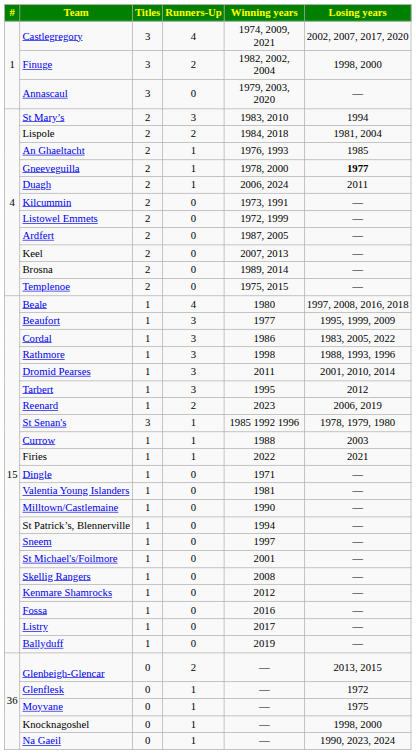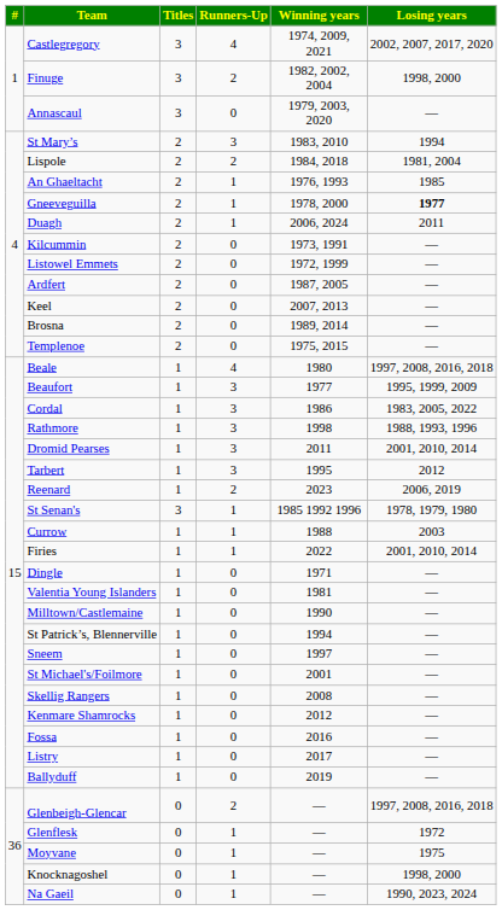 <table class="wikitable sortable" style="text-align:center;">
 <tr>
 <th style="background:green;color:yellow">#</th>
 <th style="background:green;color:yellow">Team</th>
 <th style="background:green;color:yellow">Titles</th>
 <th style="background:green;color:yellow">Runners-Up</th>
 <th style="background:green;color:yellow">Winning years</th>
 <th style="background:green;color:yellow">Losing years</th>
 </tr>
 <tr>
 <td rowspan="3">1</td>
 <td style="text-align:left"> <a href='#'>Castlegregory</a></td>
 <td>3</td>
 <td>4</td>
 <td>1974, 2009, 2021</td>
 <td>2002, 2007, 2017, 2020</td>
 </tr>
 <tr>
 <td style="text-align:left"> <a href='#'>Finuge</a></td>
 <td>3</td>
 <td>2</td>
 <td>1982, 2002, 2004</td>
 <td>1998, 2000</td>
 </tr>
 <tr>
 <td style="text-align:left"> <a href='#'>Annascaul</a></td>
 <td>3</td>
 <td>0</td>
 <td>1979, 2003, 2020</td>
 <td>—</td>
 </tr>
 <tr>
 <td rowspan="11">4</td>
 <td style="text-align:left"> <a href='#'>St Mary’s</a></td>
 <td>2</td>
 <td>3</td>
 <td>1983, 2010</td>
 <td>1994</td>
 </tr>
 <tr>
 <td style="text-align:left"> Lispole</td>
 <td>2</td>
 <td>2</td>
 <td>1984, 2018</td>
 <td>1981, 2004</td>
 </tr>
 <tr>
 <td style="text-align:left"> <a href='#'>An Ghaeltacht</a></td>
 <td>2</td>
 <td>1</td>
 <td>1976, 1993</td>
 <td>1985</td>
 </tr>
 <tr>
 <td style="text-align:left"> <a href='#'>Gneeveguilla</a></td>
 <td>2</td>
 <td>1</td>
 <td>1978, 2000</td>
 <td><strong>1977</strong></td>
 </tr>
 <tr>
 <td style="text-align:left"> <a href='#'>Duagh</a></td>
 <td>2</td>
 <td>1</td>
 <td>2006, 2024</td>
 <td>2011</td>
 </tr>
 <tr>
 <td style="text-align:left"> <a href='#'>Kilcummin</a></td>
 <td>2</td>
 <td>0</td>
 <td>1973, 1991</td>
 <td>—</td>
 </tr>
 <tr>
 <td style="text-align:left"> <a href='#'>Listowel Emmets</a></td>
 <td>2</td>
 <td>0</td>
 <td>1972, 1999</td>
 <td>—</td>
 </tr>
 <tr>
 <td style="text-align:left"> <a href='#'>Ardfert</a></td>
 <td>2</td>
 <td>0</td>
 <td>1987, 2005</td>
 <td>—</td>
 </tr>
 <tr>
 <td style="text-align:left"> Keel</td>
 <td>2</td>
 <td>0</td>
 <td>2007, 2013</td>
 <td>—</td>
 </tr>
 <tr>
 <td style="text-align:left"> Brosna</td>
 <td>2</td>
 <td>0</td>
 <td>1989, 2014</td>
 <td>—</td>
 </tr>
 <tr>
 <td style="text-align:left"> <a href='#'>Templenoe</a></td>
 <td>2</td>
 <td>0</td>
 <td>1975, 2015</td>
 <td>—</td>
 </tr>
 <tr>
 <td rowspan="21">15</td>
 <td style="text-align:left"> <a href='#'>Beale</a></td>
 <td>1</td>
 <td>4</td>
 <td>1980</td>
 <td>1997, 2008, 2016, 2018</td>
 </tr>
 <tr>
 <td style="text-align:left"> <a href='#'>Beaufort</a></td>
 <td>1</td>
 <td>3</td>
 <td>1977</td>
 <td>1995, 1999, 2009</td>
 </tr>
 <tr>
 <td style="text-align:left"> <a href='#'>Cordal</a></td>
 <td>1</td>
 <td>3</td>
 <td>1986</td>
 <td>1983, 2005, 2022</td>
 </tr>
 <tr>
 <td style="text-align:left"> <a href='#'>Rathmore</a></td>
 <td>1</td>
 <td>3</td>
 <td>1998</td>
 <td>1988, 1993, 1996</td>
 </tr>
 <tr>
 <td style="text-align:left"> <a href='#'>Dromid Pearses</a></td>
 <td>1</td>
 <td>3</td>
 <td>2011</td>
 <td>2001, 2010, 2014</td>
 </tr>
 <tr>
 <td style="text-align:left"> <a href='#'>Tarbert</a></td>
 <td>1</td>
 <td>3</td>
 <td>1995</td>
 <td>2012</td>
 </tr>
 <tr>
 <td style="text-align:left"> <a href='#'>Reenard</a></td>
 <td>1</td>
 <td>2</td>
 <td>2023</td>
 <td>2006, 2019</td>
 </tr>
 <tr>
 <td style="text-align:left"> <a href='#'>St Senan's</a></td>
 <td>3</td>
 <td>1</td>
 <td>1985 1992 1996</td>
 <td>1978, 1979, 1980</td>
 </tr>
 <tr>
 <td style="text-align:left"> <a href='#'>Currow</a></td>
 <td>1</td>
 <td>1</td>
 <td>1988</td>
 <td>2003</td>
 </tr>
 <tr>
 <td style="text-align:left"> Firies</td>
 <td>1</td>
 <td>1</td>
 <td>2022</td>
-<td>2021</td>
+<td>2001, 2010, 2014</td>
 </tr>
 <tr>
 <td style="text-align:left"> <a href='#'>Dingle</a></td>
 <td>1</td>
 <td>0</td>
 <td>1971</td>
 <td>—</td>
 </tr>
 <tr>
 <td style="text-align:left"> <a href='#'>Valentia Young Islanders</a></td>
 <td>1</td>
 <td>0</td>
 <td>1981</td>
 <td>—</td>
 </tr>
 <tr>
 <td style="text-align:left"> <a href='#'>Milltown/Castlemaine</a></td>
 <td>1</td>
 <td>0</td>
 <td>1990</td>
 <td>—</td>
 </tr>
 <tr>
 <td style="text-align:left"> St Patrick’s, Blennerville</td>
 <td>1</td>
 <td>0</td>
 <td>1994</td>
 <td>—</td>
 </tr>
 <tr>
 <td style="text-align:left"> <a href='#'>Sneem</a></td>
 <td>1</td>
 <td>0</td>
 <td>1997</td>
 <td>—</td>
 </tr>
 <tr>
 <td style="text-align:left"> <a href='#'>St Michael's/Foilmore</a></td>
 <td>1</td>
 <td>0</td>
 <td>2001</td>
 <td>—</td>
 </tr>
 <tr>
 <td style="text-align:left"> <a href='#'>Skellig Rangers</a></td>
 <td>1</td>
 <td>0</td>
 <td>2008</td>
 <td>—</td>
 </tr>
 <tr>
 <td style="text-align:left"> <a href='#'>Kenmare Shamrocks</a></td>
 <td>1</td>
 <td>0</td>
 <td>2012</td>
 <td>—</td>
 </tr>
 <tr>
 <td style="text-align:left"> <a href='#'>Fossa</a></td>
 <td>1</td>
 <td>0</td>
 <td>2016</td>
 <td>—</td>
 </tr>
 <tr>
 <td style="text-align:left"> <a href='#'>Listry</a></td>
 <td>1</td>
 <td>0</td>
 <td>2017</td>
 <td>—</td>
 </tr>
 <tr>
 <td style="text-align:left"> <a href='#'>Ballyduff</a></td>
 <td>1</td>
 <td>0</td>
 <td>2019</td>
 <td>—</td>
 </tr>
 <tr>
 <td rowspan="5">36</td>
 <td style="text-align:left"><br><a href='#'>Glenbeigh-Glencar</a></td>
 <td>0</td>
 <td>2</td>
 <td>—</td>
-<td>2013, 2015</td>
+<td>1997, 2008, 2016, 2018</td>
 </tr>
 <tr>
 <td style="text-align:left"> <a href='#'>Glenflesk</a></td>
 <td>0</td>
 <td>1</td>
 <td>—</td>
 <td>1972</td>
 </tr>
 <tr>
 <td style="text-align:left"> <a href='#'>Moyvane</a></td>
 <td>0</td>
 <td>1</td>
 <td>—</td>
 <td>1975</td>
 </tr>
 <tr>
 <td style="text-align:left"> Knocknagoshel</td>
 <td>0</td>
 <td>1</td>
 <td>—</td>
 <td>1998, 2000</td>
 </tr>
 <tr>
 <td style="text-align:left"> <a href='#'>Na Gaeil</a></td>
 <td>0</td>
 <td>1</td>
 <td>—</td>
 <td>1990, 2023, 2024</td>
 </tr>
 </table>
